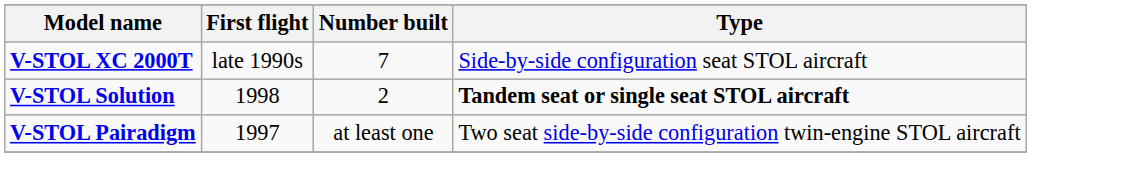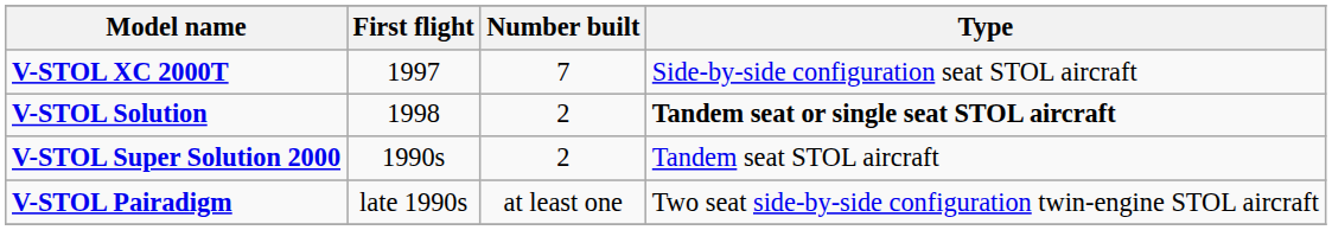 <table class="wikitable" align=center style="font-size:90%;">
 <tr>
 </tr>
 <tr style="background:#efefef;">
 <th>Model name</th>
 <th>First flight</th>
 <th>Number built</th>
 <th>Type</th>
 </tr>
 <tr>
 <td align=left><strong><a href='#'>V-STOL XC 2000T</a></strong></td>
-<td align=center>late 1990s</td>
+<td align=center>1997</td>
 <td align=center>7</td>
 <td align=left><a href='#'>Side-by-side configuration</a> seat STOL aircraft</td>
 </tr>
 <tr>
 <td align=left><strong><a href='#'>V-STOL Solution</a></strong></td>
 <td align=center>1998</td>
 <td align=center>2</td>
 <td align=left><strong>Tandem seat or single seat STOL aircraft</strong></td>
 </tr>
 <tr>
+<td align=left><strong><a href='#'>V-STOL Super Solution 2000</a></strong></td>
+<td align=center>1990s</td>
+<td align=center>2</td>
+<td align=left><a href='#'>Tandem</a> seat STOL aircraft</td>
+</tr>
+<tr>
 <td align=left><strong><a href='#'>V-STOL Pairadigm</a></strong></td>
-<td align=center>1997</td>
+<td align=center>late 1990s</td>
 <td align=center>at least one</td>
 <td align=left>Two seat <a href='#'>side-by-side configuration</a> twin-engine STOL aircraft</td>
 </tr>
 <tr>
 </tr>
 </table>
